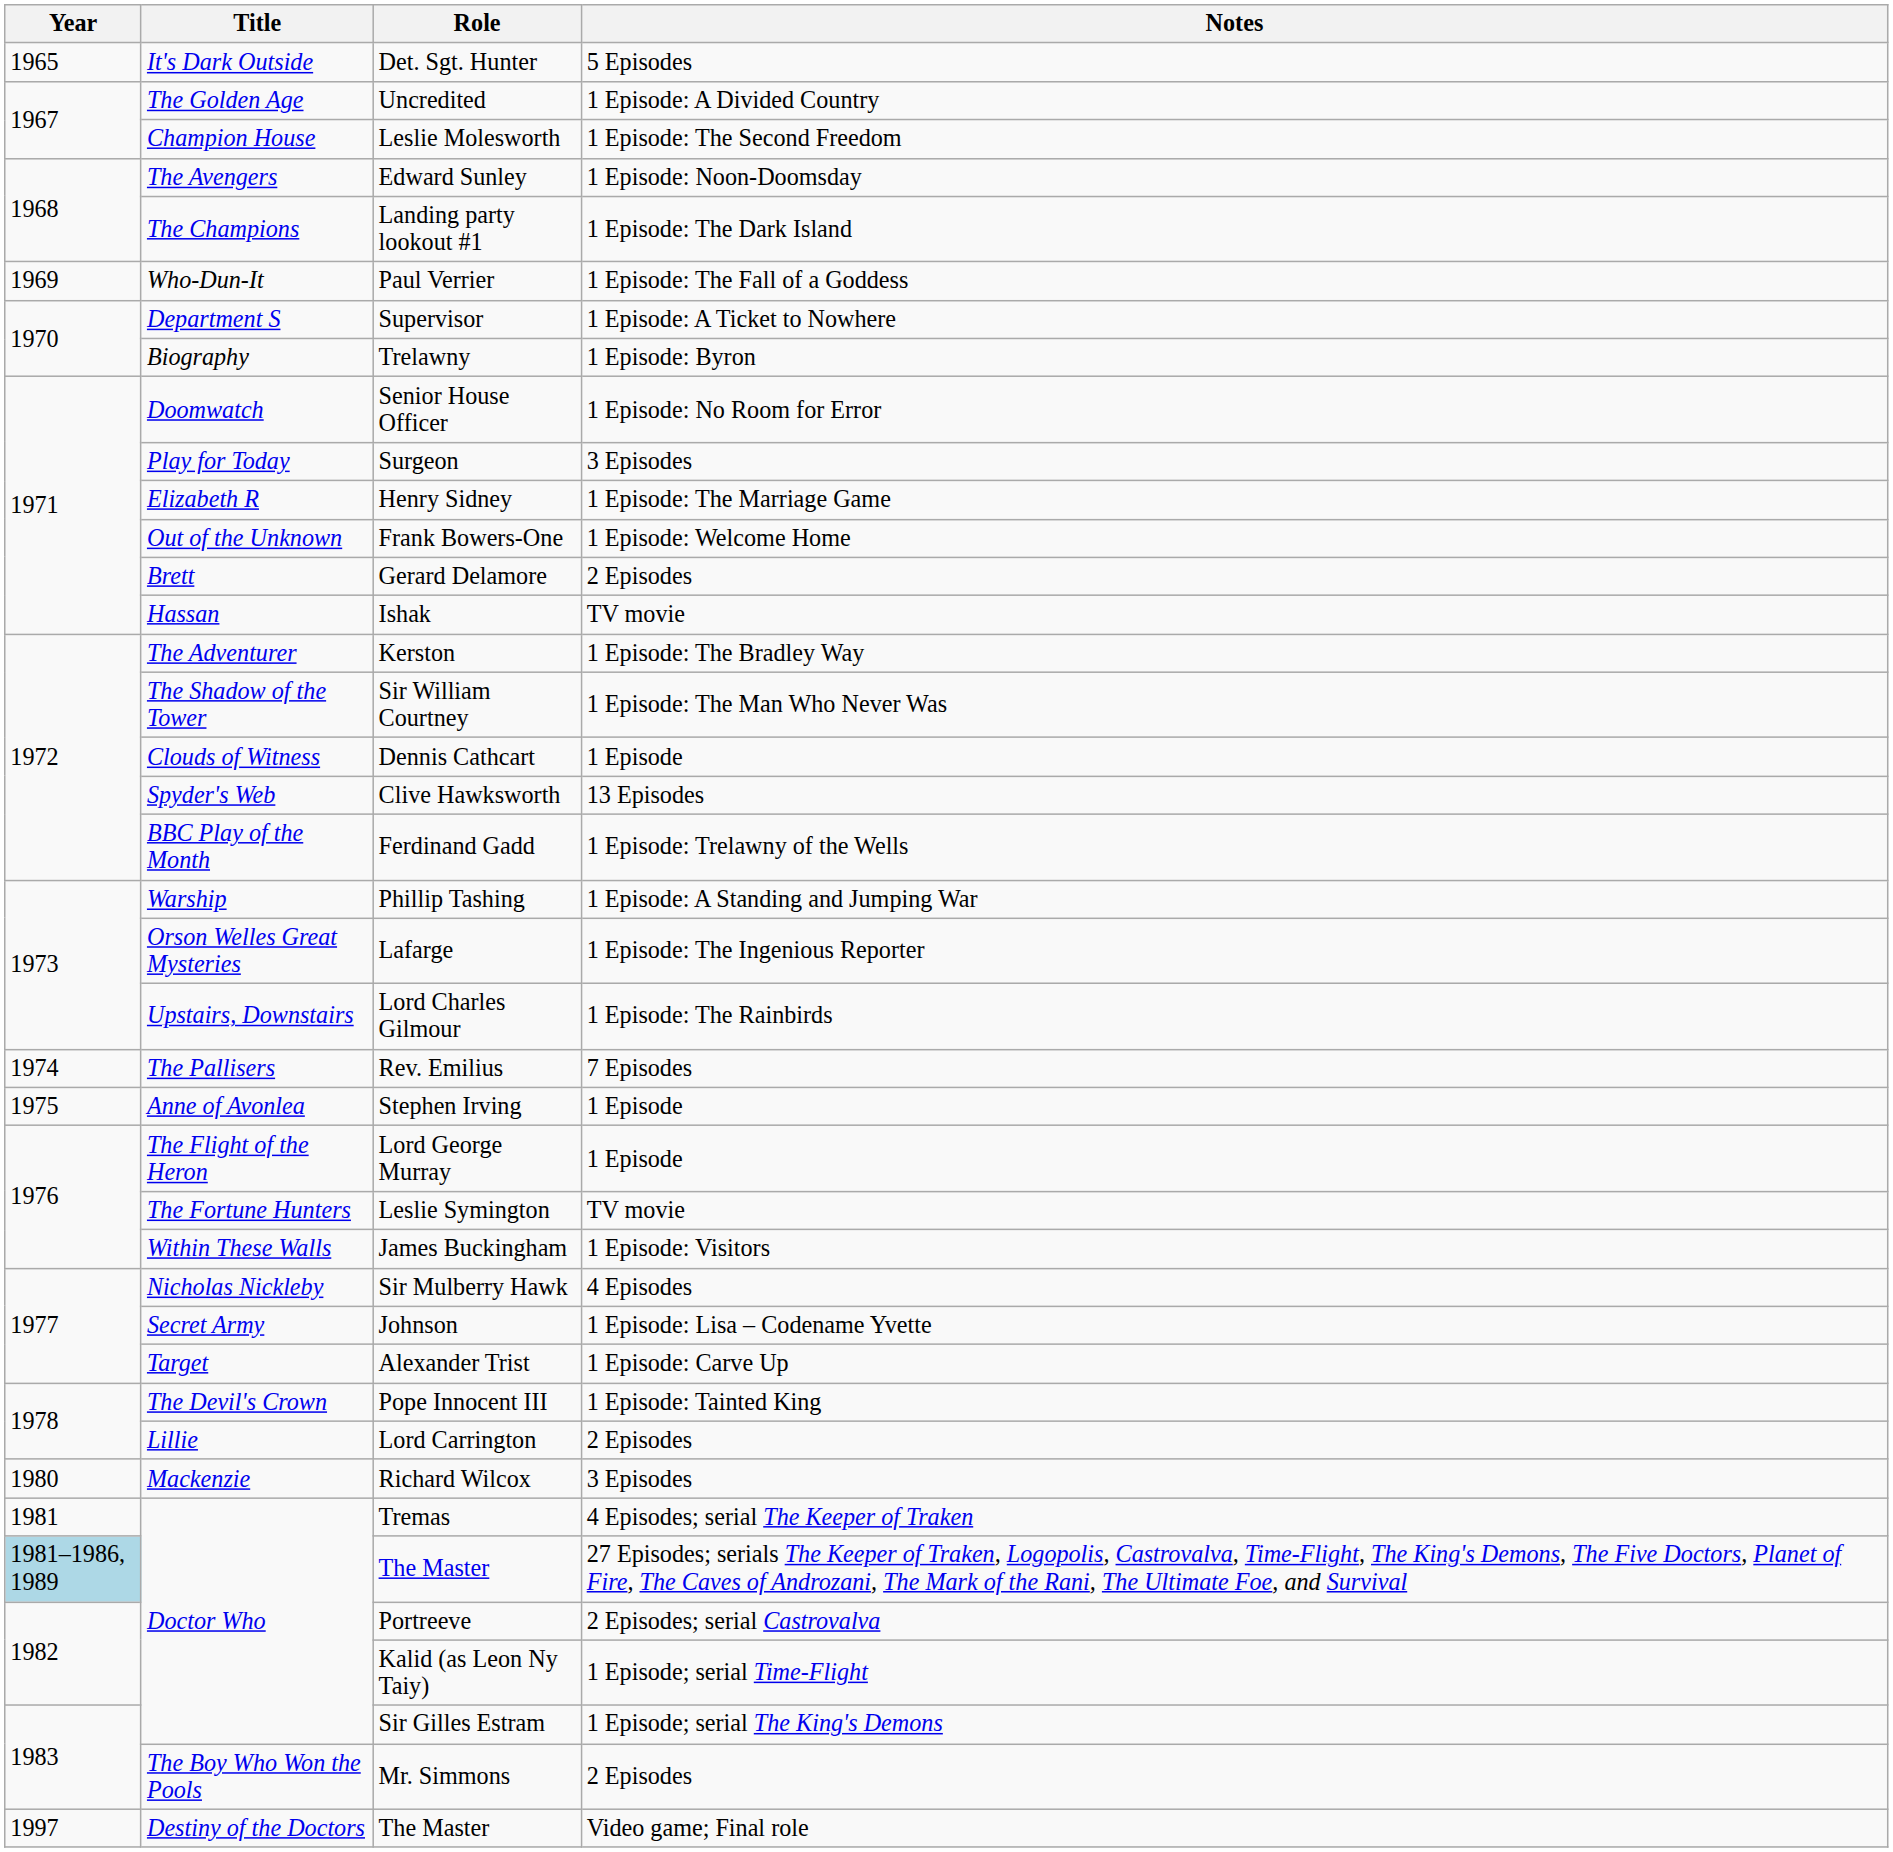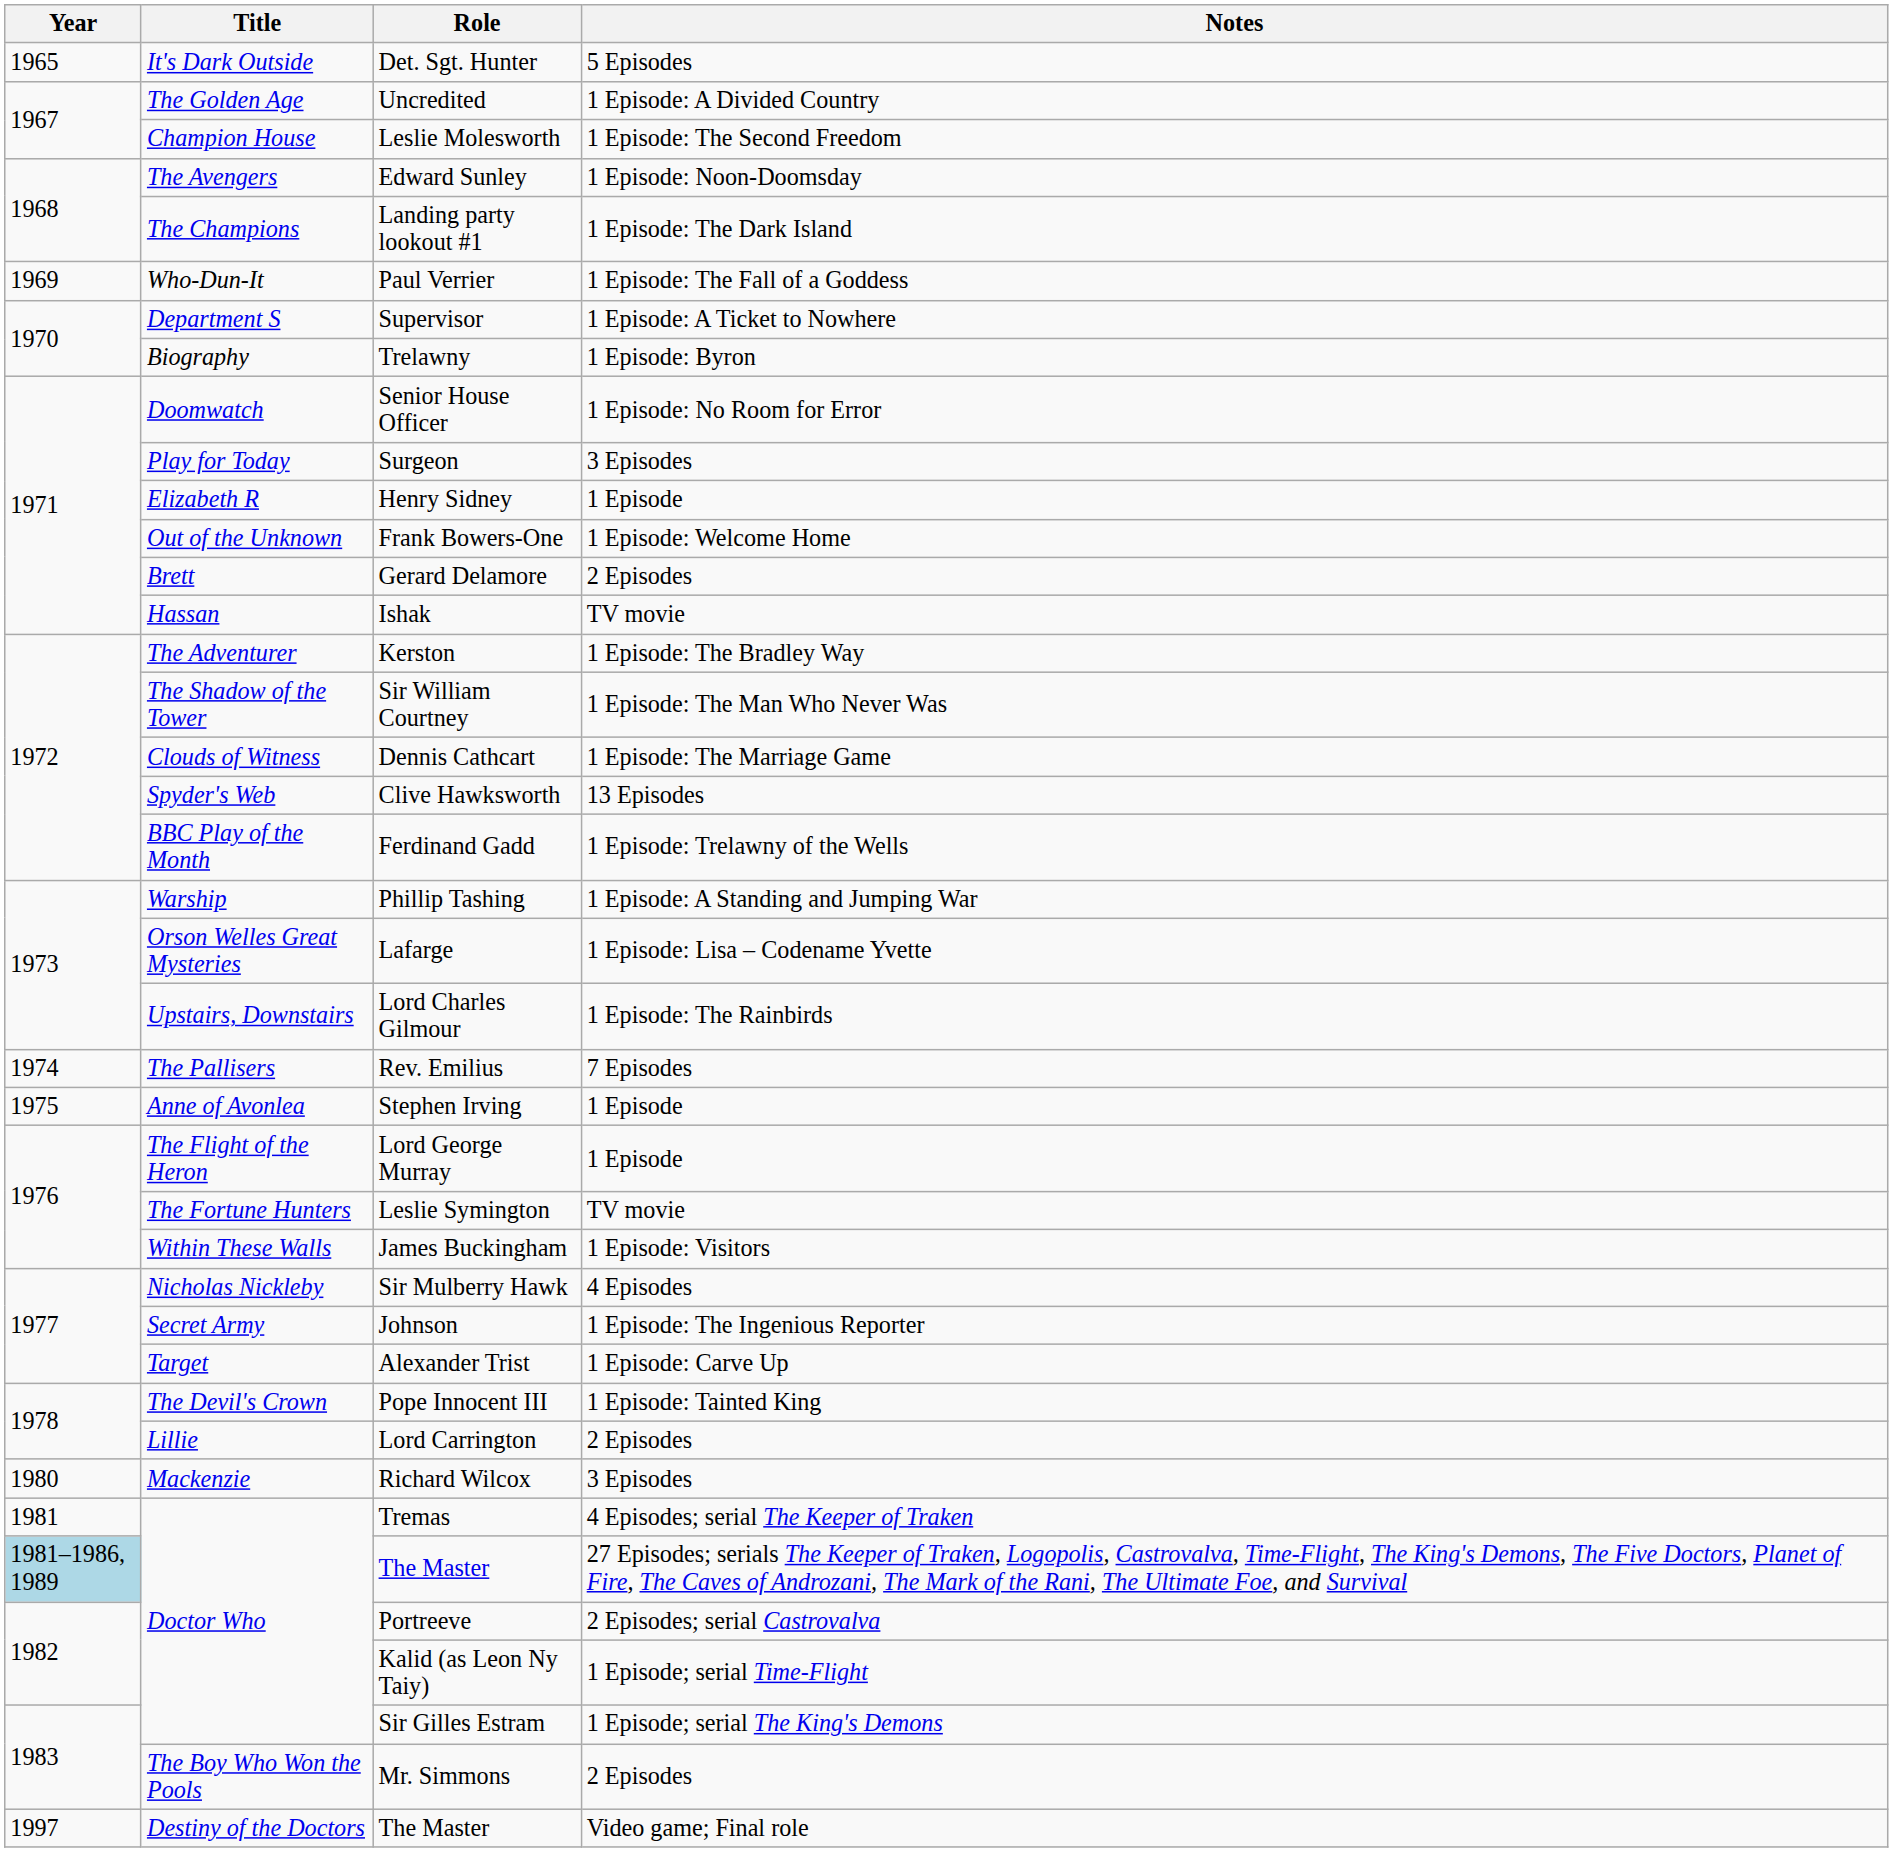 <table class="wikitable sortable">
 <tr>
 <th>Year</th>
 <th>Title</th>
 <th>Role</th>
 <th>Notes</th>
 </tr>
 <tr>
 <td>1965</td>
 <td><em><a href='#'>It's Dark Outside</a></em></td>
 <td>Det. Sgt. Hunter</td>
 <td>5 Episodes</td>
 </tr>
 <tr>
 <td rowspan=2>1967</td>
 <td><em><a href='#'>The Golden Age</a></em></td>
 <td>Uncredited</td>
 <td>1 Episode: A Divided Country</td>
 </tr>
 <tr>
 <td><em><a href='#'>Champion House</a></em></td>
 <td>Leslie Molesworth</td>
 <td>1 Episode: The Second Freedom</td>
 </tr>
 <tr>
 <td rowspan=2>1968</td>
 <td><em><a href='#'>The Avengers</a></em></td>
 <td>Edward Sunley</td>
 <td>1 Episode: Noon-Doomsday</td>
 </tr>
 <tr>
 <td><em><a href='#'>The Champions</a></em></td>
 <td>Landing party lookout #1</td>
 <td>1 Episode: The Dark Island</td>
 </tr>
 <tr>
 <td>1969</td>
 <td><em>Who-Dun-It</em></td>
 <td>Paul Verrier</td>
 <td>1 Episode: The Fall of a Goddess</td>
 </tr>
 <tr>
 <td rowspan=2>1970</td>
 <td><em><a href='#'>Department S</a></em></td>
 <td>Supervisor</td>
 <td>1 Episode: A Ticket to Nowhere</td>
 </tr>
 <tr>
 <td><em>Biography</em></td>
 <td>Trelawny</td>
 <td>1 Episode: Byron</td>
 </tr>
 <tr>
 <td rowspan=6>1971</td>
 <td><em><a href='#'>Doomwatch</a></em></td>
 <td>Senior House Officer</td>
 <td>1 Episode: No Room for Error</td>
 </tr>
 <tr>
 <td><em><a href='#'>Play for Today</a></em></td>
 <td>Surgeon</td>
 <td>3 Episodes</td>
 </tr>
 <tr>
 <td><em><a href='#'>Elizabeth R</a></em></td>
 <td>Henry Sidney</td>
-<td>1 Episode: The Marriage Game</td>
+<td>1 Episode</td>
 </tr>
 <tr>
 <td><em><a href='#'>Out of the Unknown</a></em></td>
 <td>Frank Bowers-One</td>
 <td>1 Episode: Welcome Home</td>
 </tr>
 <tr>
 <td><a href='#'><em>Brett</em></a></td>
 <td>Gerard Delamore</td>
 <td>2 Episodes</td>
 </tr>
 <tr>
 <td><em><a href='#'>Hassan</a></em></td>
 <td>Ishak</td>
 <td>TV movie</td>
 </tr>
 <tr>
 <td rowspan=5>1972</td>
 <td><em><a href='#'>The Adventurer</a></em></td>
 <td>Kerston</td>
 <td>1 Episode: The Bradley Way</td>
 </tr>
 <tr>
 <td><em><a href='#'>The Shadow of the Tower</a></em></td>
 <td>Sir William Courtney</td>
 <td>1 Episode: The Man Who Never Was</td>
 </tr>
 <tr>
 <td><em><a href='#'>Clouds of Witness</a></em></td>
 <td>Dennis Cathcart</td>
-<td>1 Episode</td>
+<td>1 Episode: The Marriage Game</td>
 </tr>
 <tr>
 <td><em><a href='#'>Spyder's Web</a></em></td>
 <td>Clive Hawksworth</td>
 <td>13 Episodes</td>
 </tr>
 <tr>
 <td><em><a href='#'>BBC Play of the Month</a></em></td>
 <td>Ferdinand Gadd</td>
 <td>1 Episode: Trelawny of the Wells</td>
 </tr>
 <tr>
 <td rowspan=3>1973</td>
 <td><em><a href='#'>Warship</a></em></td>
 <td>Phillip Tashing</td>
 <td>1 Episode: A Standing and Jumping War</td>
 </tr>
 <tr>
 <td><em><a href='#'>Orson Welles Great Mysteries</a></em></td>
 <td>Lafarge</td>
-<td>1 Episode: The Ingenious Reporter</td>
+<td>1 Episode: Lisa – Codename Yvette</td>
 </tr>
 <tr>
 <td><em><a href='#'>Upstairs, Downstairs</a></em></td>
 <td>Lord Charles Gilmour</td>
 <td>1 Episode: The Rainbirds</td>
 </tr>
 <tr>
 <td>1974</td>
 <td><em><a href='#'>The Pallisers</a></em></td>
 <td>Rev. Emilius</td>
 <td>7 Episodes</td>
 </tr>
 <tr>
 <td>1975</td>
 <td><em><a href='#'>Anne of Avonlea</a></em></td>
 <td>Stephen Irving</td>
 <td>1 Episode</td>
 </tr>
 <tr>
 <td rowspan=3>1976</td>
 <td><em><a href='#'>The Flight of the Heron</a></em></td>
 <td>Lord George Murray</td>
 <td>1 Episode</td>
 </tr>
 <tr>
 <td><em><a href='#'>The Fortune Hunters</a></em></td>
 <td>Leslie Symington</td>
 <td>TV movie</td>
 </tr>
 <tr>
 <td><em><a href='#'>Within These Walls</a></em></td>
 <td>James Buckingham</td>
 <td>1 Episode: Visitors</td>
 </tr>
 <tr>
 <td rowspan=3>1977</td>
 <td><em><a href='#'>Nicholas Nickleby</a></em></td>
 <td>Sir Mulberry Hawk</td>
 <td>4 Episodes</td>
 </tr>
 <tr>
 <td><em><a href='#'>Secret Army</a></em></td>
 <td>Johnson</td>
-<td>1 Episode: Lisa – Codename Yvette</td>
+<td>1 Episode: The Ingenious Reporter</td>
 </tr>
 <tr>
 <td><em><a href='#'>Target</a></em></td>
 <td>Alexander Trist</td>
 <td>1 Episode: Carve Up</td>
 </tr>
 <tr>
 <td rowspan=2>1978</td>
 <td><em><a href='#'>The Devil's Crown</a></em></td>
 <td>Pope Innocent III</td>
 <td>1 Episode: Tainted King</td>
 </tr>
 <tr>
 <td><em><a href='#'>Lillie</a></em></td>
 <td>Lord Carrington</td>
 <td>2 Episodes</td>
 </tr>
 <tr>
 <td>1980</td>
 <td><em><a href='#'>Mackenzie</a></em></td>
 <td>Richard Wilcox</td>
 <td>3 Episodes</td>
 </tr>
 <tr>
 <td>1981</td>
 <td rowspan="5"><em><a href='#'>Doctor Who</a></em></td>
 <td>Tremas</td>
 <td>4 Episodes; serial <em><a href='#'>The Keeper of Traken</a></em></td>
 </tr>
 <tr>
 <td style="background: lightblue;">1981–1986, 1989</td>
 <td><a href='#'>The Master</a></td>
 <td>27 Episodes; serials <em><a href='#'>The Keeper of Traken</a>, <a href='#'>Logopolis</a>, <a href='#'>Castrovalva</a>, <a href='#'>Time-Flight</a>, <a href='#'>The King's Demons</a>, <a href='#'>The Five Doctors</a>, <a href='#'>Planet of Fire</a>, <a href='#'>The Caves of Androzani</a>, <a href='#'>The Mark of the Rani</a>, <a href='#'>The Ultimate Foe</a>, and <a href='#'>Survival</a></em></td>
 </tr>
 <tr>
 <td rowspan="2">1982</td>
 <td>Portreeve</td>
 <td>2 Episodes; serial <a href='#'><em>Castrovalva</em></a></td>
 </tr>
 <tr>
 <td>Kalid (as Leon Ny Taiy)</td>
 <td>1 Episode; serial <em><a href='#'>Time-Flight</a></em></td>
 </tr>
 <tr>
 <td rowspan="2">1983</td>
 <td>Sir Gilles Estram</td>
 <td>1 Episode; serial <em><a href='#'>The King's Demons</a></em></td>
 </tr>
 <tr>
 <td><em><a href='#'>The Boy Who Won the Pools</a></em></td>
 <td>Mr. Simmons</td>
 <td>2 Episodes</td>
 </tr>
 <tr>
 <td>1997</td>
 <td><em><a href='#'>Destiny of the Doctors</a></em></td>
 <td>The Master</td>
 <td>Video game; Final role</td>
 </tr>
 </table>
